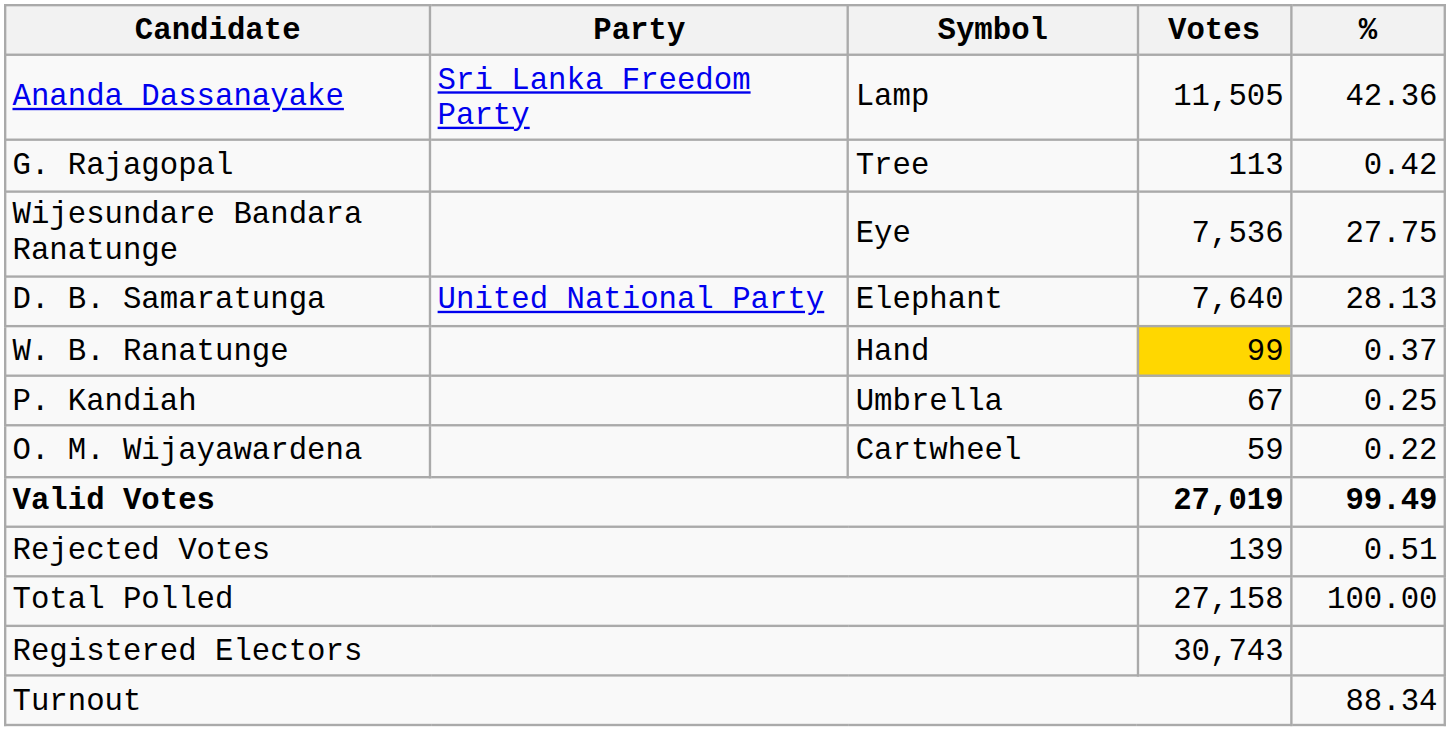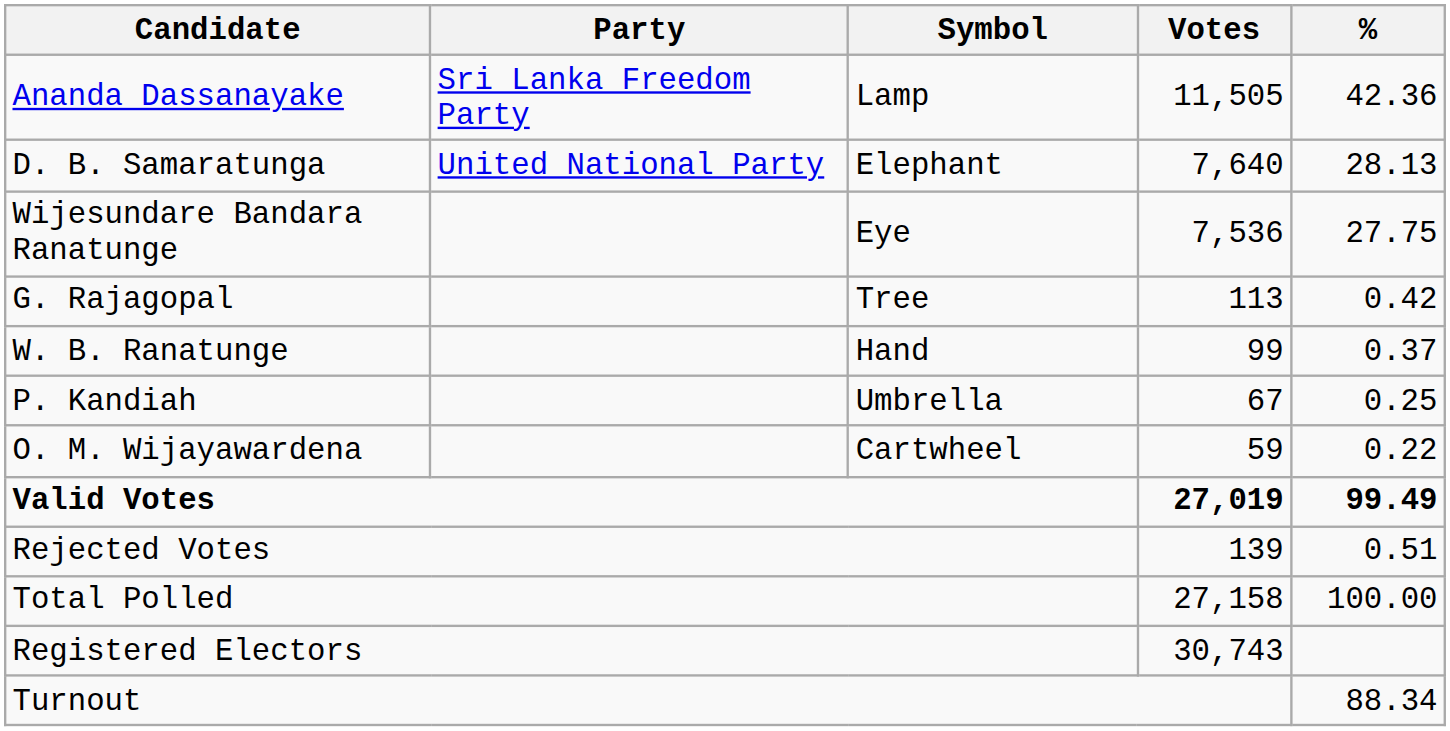 <table class="wikitable" border="1" style="text-align:right;">
 <tr>
 <th align=left width="180">Candidate</th>
 <th align=left width="180">Party</th>
 <th align=left width="120">Symbol</th>
 <th align=left width="60">Votes</th>
 <th align=left width="60">%</th>
 </tr>
 <tr>
 <td align=left><a href='#'>Ananda Dassanayake</a></td>
 <td align=left><a href='#'>Sri Lanka Freedom Party</a></td>
 <td align=left>Lamp</td>
 <td align=right>11,505</td>
 <td align=right>42.36</td>
 </tr>
 <tr>
-<td align=left>G. Rajagopal</td>
-<td align=left></td>
-<td align=left>Tree</td>
-<td align=right>113</td>
-<td align=right>0.42</td>
+<td align=left>D. B. Samaratunga</td>
+<td align=left><a href='#'>United National Party</a></td>
+<td align=left>Elephant</td>
+<td align=right>7,640</td>
+<td align=right>28.13</td>
 </tr>
 <tr>
 <td align=left>Wijesundare Bandara Ranatunge</td>
 <td align=left></td>
 <td align=left>Eye</td>
 <td align=right>7,536</td>
 <td align=right>27.75</td>
 </tr>
 <tr>
-<td align=left>D. B. Samaratunga</td>
-<td align=left><a href='#'>United National Party</a></td>
-<td align=left>Elephant</td>
-<td align=right>7,640</td>
-<td align=right>28.13</td>
+<td align=left>G. Rajagopal</td>
+<td align=left></td>
+<td align=left>Tree</td>
+<td align=right>113</td>
+<td align=right>0.42</td>
 </tr>
 <tr>
 <td align=left>W. B. Ranatunge</td>
 <td align=left></td>
 <td align=left>Hand</td>
-<td align=right style="background: gold;">99</td>
+<td align=right>99</td>
 <td align=right>0.37</td>
 </tr>
 <tr>
 <td align=left>P. Kandiah</td>
 <td align=left></td>
 <td align=left>Umbrella</td>
 <td align=right>67</td>
 <td align=right>0.25</td>
 </tr>
 <tr>
 <td align=left>O. M. Wijayawardena</td>
 <td align=left></td>
 <td align=left>Cartwheel</td>
 <td align=right>59</td>
 <td align=right>0.22</td>
 </tr>
 <tr>
 <td align=left colspan=3><strong>Valid Votes</strong></td>
 <td align=right><strong>27,019</strong></td>
 <td align=right><strong>99.49</strong></td>
 </tr>
 <tr>
 <td align=left colspan=3>Rejected Votes</td>
 <td align=right>139</td>
 <td align=right>0.51</td>
 </tr>
 <tr>
 <td align=left colspan=3>Total Polled</td>
 <td align=right>27,158</td>
 <td align=right>100.00</td>
 </tr>
 <tr>
 <td align=left colspan=3>Registered Electors</td>
 <td align=right>30,743</td>
 <td></td>
 </tr>
 <tr>
 <td align=left colspan=4>Turnout</td>
 <td align=right>88.34</td>
 </tr>
 </table>
